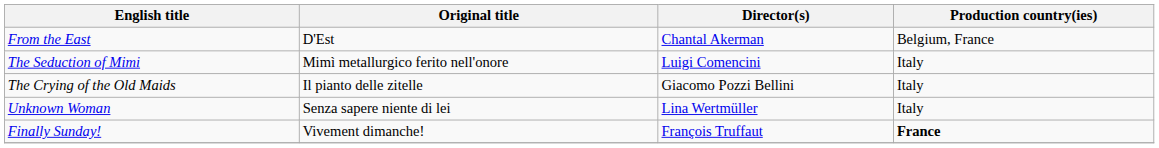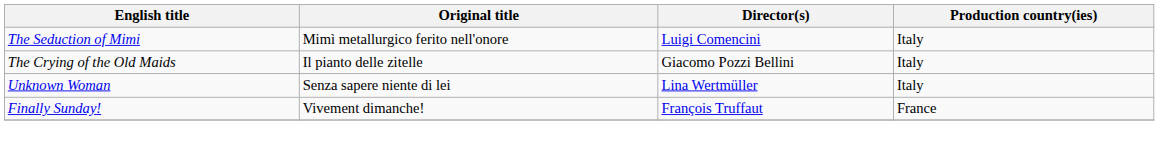 <table class="sortable wikitable" style="width:100%; margin-bottom:4px" cellpadding="5">
 <tr>
 <th scope="col">English title</th>
 <th scope="col">Original title</th>
 <th scope="col">Director(s)</th>
 <th scope="col">Production country(ies)</th>
-</tr>
-<tr>
-<td><em><a href='#'>From the East</a></em></td>
-<td>D'Est</td>
-<td><a href='#'>Chantal Akerman</a></td>
-<td>Belgium, France</td>
 </tr>
 <tr>
 <td><em><a href='#'>The Seduction of Mimi</a></em></td>
 <td>Mimì metallurgico ferito nell'onore</td>
 <td><a href='#'>Luigi Comencini</a></td>
 <td>Italy</td>
 </tr>
 <tr>
 <td><em>The Crying of the Old Maids</em></td>
 <td>Il pianto delle zitelle</td>
 <td>Giacomo Pozzi Bellini</td>
 <td>Italy</td>
 </tr>
 <tr>
 <td><em><a href='#'>Unknown Woman</a></em></td>
 <td>Senza sapere niente di lei</td>
 <td><a href='#'>Lina Wertmüller</a></td>
 <td>Italy</td>
 </tr>
 <tr>
 <td><em><a href='#'>Finally Sunday!</a></em></td>
 <td>Vivement dimanche!</td>
 <td><a href='#'>François Truffaut</a></td>
-<td><strong>France</strong></td>
+<td>France</td>
 </tr>
 <tr>
 </tr>
 </table>
